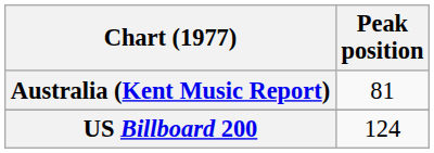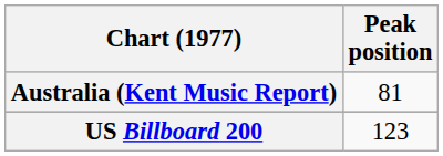 <table class="wikitable sortable plainrowheaders" style="text-align:center">
 <tr>
 <th scope="col">Chart (1977)</th>
 <th scope="col">Peak<br> position</th>
 </tr>
 <tr>
 <th scope="row">Australia (<a href='#'>Kent Music Report</a>)</th>
 <td style="text-align:center;">81</td>
 </tr>
 <tr>
 </tr>
 <tr>
 </tr>
 <tr>
 <th scope="row">US <a href='#'><em>Billboard</em> 200</a></th>
-<td style="text-align:center;">124</td>
+<td style="text-align:center;">123</td>
 </tr>
 </table>
